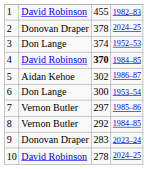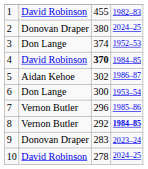 <table class="wikitable">
 <tr>
 </tr>
 <tr>
 <td>1</td>
 <td><a href='#'>David Robinson</a></td>
 <td>455</td>
 <td style="font-size:80%;"><a href='#'>1982–83</a></td>
 </tr>
 <tr>
 <td>2</td>
 <td>Donovan Draper</td>
-<td>378</td>
+<td>380</td>
 <td style="font-size:80%;"><a href='#'>2024–25</a></td>
 </tr>
 <tr>
 <td>3</td>
 <td>Don Lange</td>
 <td>374</td>
 <td style="font-size:80%;"><a href='#'>1952–53</a></td>
 </tr>
 <tr>
 <td>4</td>
 <td><a href='#'>David Robinson</a></td>
 <td><strong>370</strong></td>
 <td style="font-size:80%;"><a href='#'>1984–85</a></td>
 </tr>
 <tr>
 <td>5</td>
 <td>Aidan Kehoe</td>
 <td>302</td>
 <td style="font-size:80%;"><a href='#'>1986–87</a></td>
 </tr>
 <tr>
 <td>6</td>
 <td>Don Lange</td>
 <td>300</td>
 <td style="font-size:80%;"><a href='#'>1953–54</a></td>
 </tr>
 <tr>
 <td>7</td>
 <td>Vernon Butler</td>
-<td>297</td>
+<td>296</td>
 <td style="font-size:80%;"><a href='#'>1985–86</a></td>
 </tr>
 <tr>
 <td>8</td>
 <td>Vernon Butler</td>
 <td>292</td>
-<td style="font-size:80%;"><a href='#'>1984–85</a></td>
+<td style="font-size:80%;"><strong><a href='#'>1984–85</a></strong></td>
 </tr>
 <tr>
 <td>9</td>
 <td>Donovan Draper</td>
 <td>283</td>
 <td style="font-size:80%;"><a href='#'>2023–24</a></td>
 </tr>
 <tr>
 <td>10</td>
 <td><a href='#'>David Robinson</a></td>
 <td>278</td>
 <td style="font-size:80%;"><a href='#'>2024–25</a></td>
 </tr>
 </table>
